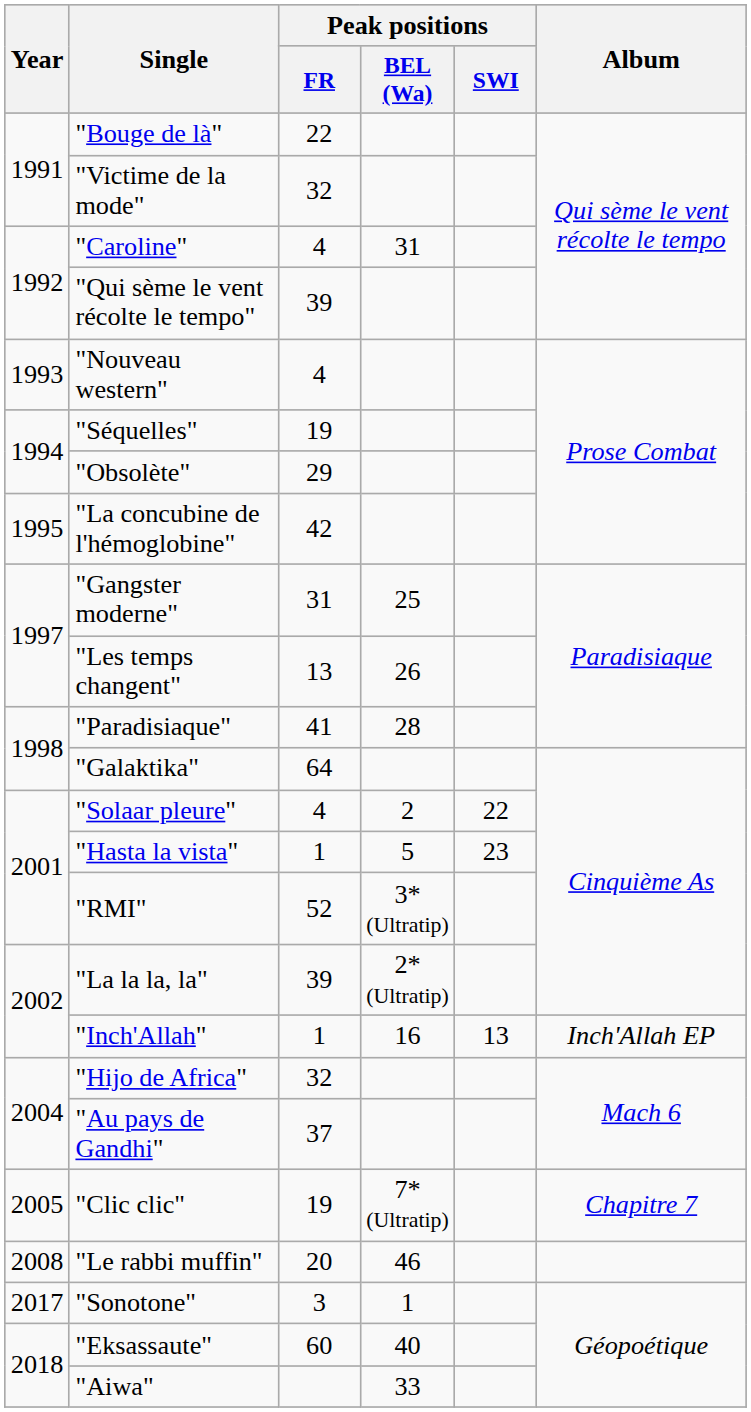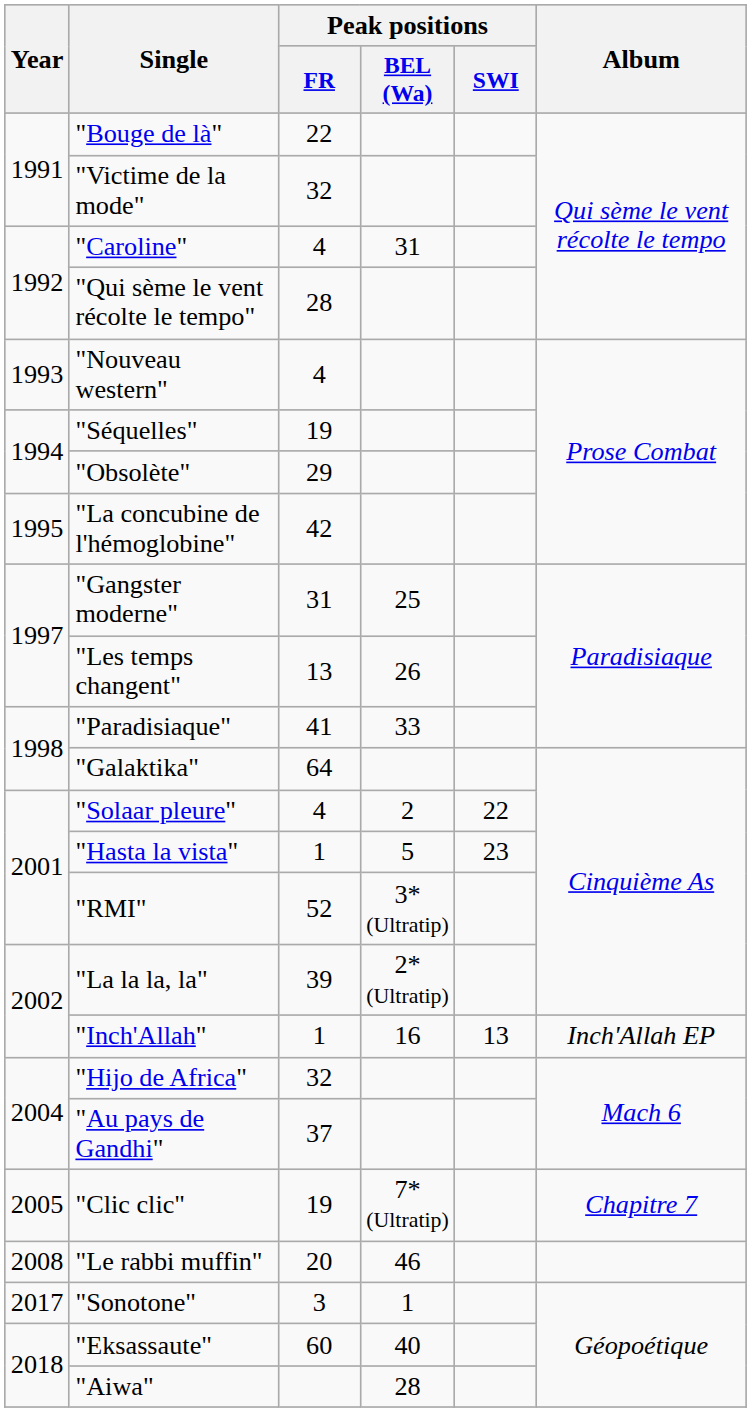 <table class="wikitable">
 <tr>
 <th align="center" rowspan="2" width="10">Year</th>
 <th align="center" rowspan="2" width="120">Single</th>
 <th align="center" colspan="3" width="20">Peak positions</th>
 <th align="center" rowspan="2" width="120">Album</th>
 </tr>
 <tr>
 <th scope="col" style="width:3em;font-size:90%;"><a href='#'>FR</a><br></th>
 <th scope="col" style="width:3em;font-size:90%;"><a href='#'>BEL <br>(Wa)</a><br></th>
 <th scope="col" style="width:3em;font-size:90%;"><a href='#'>SWI</a><br></th>
 </tr>
 <tr>
 <td style="text-align:center;" rowspan=2>1991</td>
 <td>"<a href='#'>Bouge de là</a>"</td>
 <td style="text-align:center;">22</td>
 <td style="text-align:center;"></td>
 <td style="text-align:center;"></td>
 <td style="text-align:center;" rowspan=4><em><a href='#'>Qui sème le vent récolte le tempo</a></em></td>
 </tr>
 <tr>
 <td>"Victime de la mode"</td>
 <td style="text-align:center;">32</td>
 <td style="text-align:center;"></td>
 <td style="text-align:center;"></td>
 </tr>
 <tr>
 <td style="text-align:center;" rowspan=2>1992</td>
 <td>"<a href='#'>Caroline</a>"</td>
 <td style="text-align:center;">4</td>
 <td style="text-align:center;">31</td>
 <td style="text-align:center;"></td>
 </tr>
 <tr>
 <td>"Qui sème le vent récolte le tempo"</td>
-<td style="text-align:center;">39</td>
+<td style="text-align:center;">28</td>
 <td style="text-align:center;"></td>
 <td style="text-align:center;"></td>
 </tr>
 <tr>
 <td style="text-align:center;" rowspan=1>1993</td>
 <td>"Nouveau western"</td>
 <td style="text-align:center;">4</td>
 <td style="text-align:center;"></td>
 <td style="text-align:center;"></td>
 <td style="text-align:center;" rowspan=4><em><a href='#'>Prose Combat</a></em></td>
 </tr>
 <tr>
 <td style="text-align:center;" rowspan=2>1994</td>
 <td>"Séquelles"</td>
 <td style="text-align:center;">19</td>
 <td style="text-align:center;"></td>
 <td style="text-align:center;"></td>
 </tr>
 <tr>
 <td>"Obsolète"</td>
 <td style="text-align:center;">29</td>
 <td style="text-align:center;"></td>
 <td style="text-align:center;"></td>
 </tr>
 <tr>
 <td style="text-align:center;" rowspan=1>1995</td>
 <td>"La concubine de l'hémoglobine"</td>
 <td style="text-align:center;">42</td>
 <td style="text-align:center;"></td>
 <td style="text-align:center;"></td>
 </tr>
 <tr>
 <td style="text-align:center;" rowspan=2>1997</td>
 <td>"Gangster moderne"</td>
 <td style="text-align:center;">31</td>
 <td style="text-align:center;">25</td>
 <td style="text-align:center;"></td>
 <td style="text-align:center;" rowspan=3><em><a href='#'>Paradisiaque</a></em></td>
 </tr>
 <tr>
 <td>"Les temps changent"</td>
 <td style="text-align:center;">13</td>
 <td style="text-align:center;">26</td>
 <td style="text-align:center;"></td>
 </tr>
 <tr>
 <td style="text-align:center;" rowspan=2>1998</td>
 <td>"Paradisiaque"</td>
 <td style="text-align:center;">41</td>
-<td style="text-align:center;">28</td>
+<td style="text-align:center;">33</td>
 <td style="text-align:center;"></td>
 </tr>
 <tr>
 <td>"Galaktika"</td>
 <td style="text-align:center;">64</td>
 <td style="text-align:center;"></td>
 <td style="text-align:center;"></td>
 <td style="text-align:center;" rowspan=5><em><a href='#'>Cinquième As</a></em></td>
 </tr>
 <tr>
 <td style="text-align:center;" rowspan=3>2001</td>
 <td>"<a href='#'>Solaar pleure</a>"</td>
 <td style="text-align:center;">4</td>
 <td style="text-align:center;">2</td>
 <td style="text-align:center;">22</td>
 </tr>
 <tr>
 <td>"<a href='#'>Hasta la vista</a>"</td>
 <td style="text-align:center;">1</td>
 <td style="text-align:center;">5</td>
 <td style="text-align:center;">23</td>
 </tr>
 <tr>
 <td>"RMI"</td>
 <td style="text-align:center;">52</td>
 <td style="text-align:center;">3*<br><small>(Ultratip)</small></td>
 <td style="text-align:center;"></td>
 </tr>
 <tr>
 <td style="text-align:center;" rowspan=2>2002</td>
 <td>"La la la, la"</td>
 <td style="text-align:center;">39</td>
 <td style="text-align:center;">2*<br><small>(Ultratip)</small></td>
 <td style="text-align:center;"></td>
 </tr>
 <tr>
 <td>"<a href='#'>Inch'Allah</a>"</td>
 <td style="text-align:center;">1</td>
 <td style="text-align:center;">16</td>
 <td style="text-align:center;">13</td>
 <td style="text-align:center;"><em>Inch'Allah EP</em></td>
 </tr>
 <tr>
 <td style="text-align:center;" rowspan=2>2004</td>
 <td>"<a href='#'>Hijo de Africa</a>"</td>
 <td style="text-align:center;">32</td>
 <td style="text-align:center;"></td>
 <td style="text-align:center;"></td>
 <td style="text-align:center;" rowspan=2><em><a href='#'>Mach 6</a></em></td>
 </tr>
 <tr>
 <td>"<a href='#'>Au pays de Gandhi</a>"</td>
 <td style="text-align:center;">37</td>
 <td style="text-align:center;"></td>
 <td style="text-align:center;"></td>
 </tr>
 <tr>
 <td style="text-align:center;">2005</td>
 <td>"Clic clic"</td>
 <td style="text-align:center;">19</td>
 <td style="text-align:center;">7*<br><small>(Ultratip)</small></td>
 <td style="text-align:center;"></td>
 <td style="text-align:center;"><em><a href='#'>Chapitre 7</a></em></td>
 </tr>
 <tr>
 <td style="text-align:center;">2008</td>
 <td>"Le rabbi muffin"</td>
 <td style="text-align:center;">20</td>
 <td style="text-align:center;">46</td>
 <td style="text-align:center;"></td>
 <td style="text-align:center;"></td>
 </tr>
 <tr>
 <td style="text-align:center;">2017</td>
 <td>"Sonotone"</td>
 <td style="text-align:center;">3<br></td>
 <td style="text-align:center;">1</td>
 <td style="text-align:center;"></td>
 <td style="text-align:center;" rowspan="3"><em>Géopoétique</em></td>
 </tr>
 <tr>
 <td style="text-align:center;" rowspan="2">2018</td>
 <td>"Eksassaute"</td>
 <td style="text-align:center;">60</td>
 <td style="text-align:center;">40</td>
 <td style="text-align:center;"></td>
 </tr>
 <tr>
 <td>"Aiwa"</td>
 <td style="text-align:center;"></td>
-<td style="text-align:center;">33</td>
+<td style="text-align:center;">28</td>
 <td style="text-align:center;"></td>
 </tr>
 </table>
